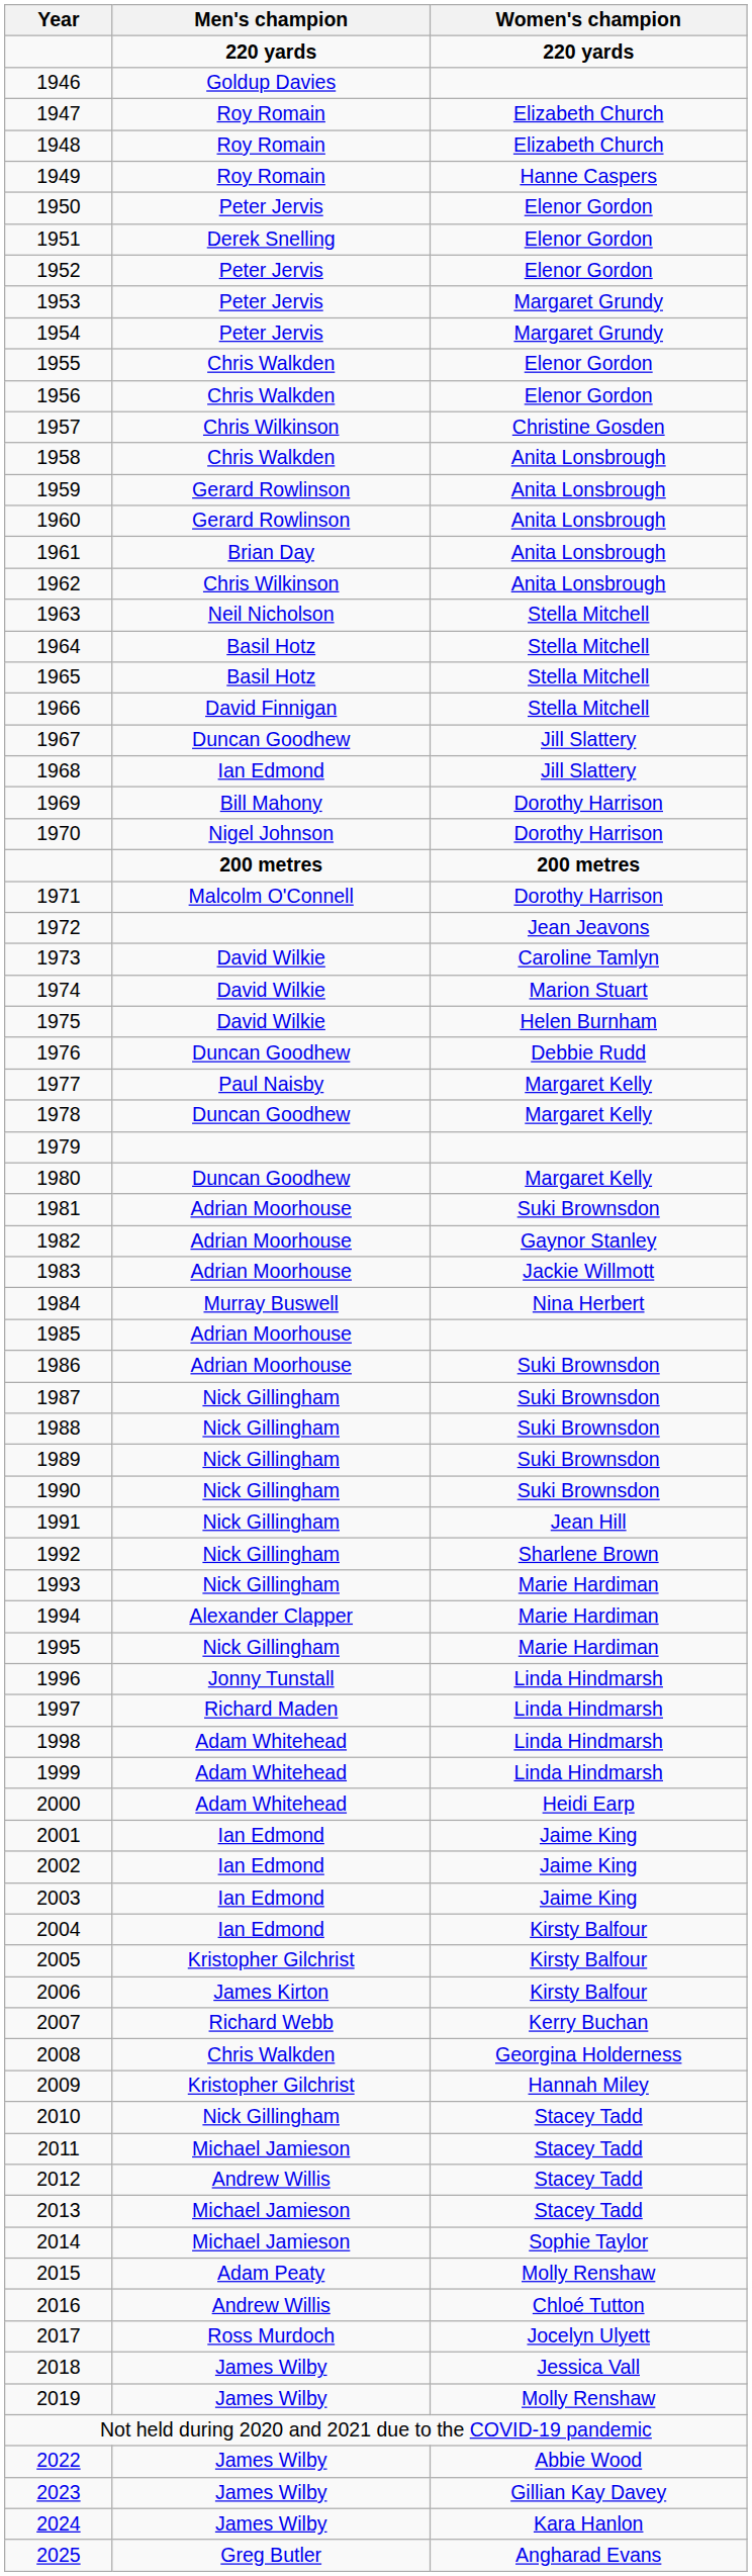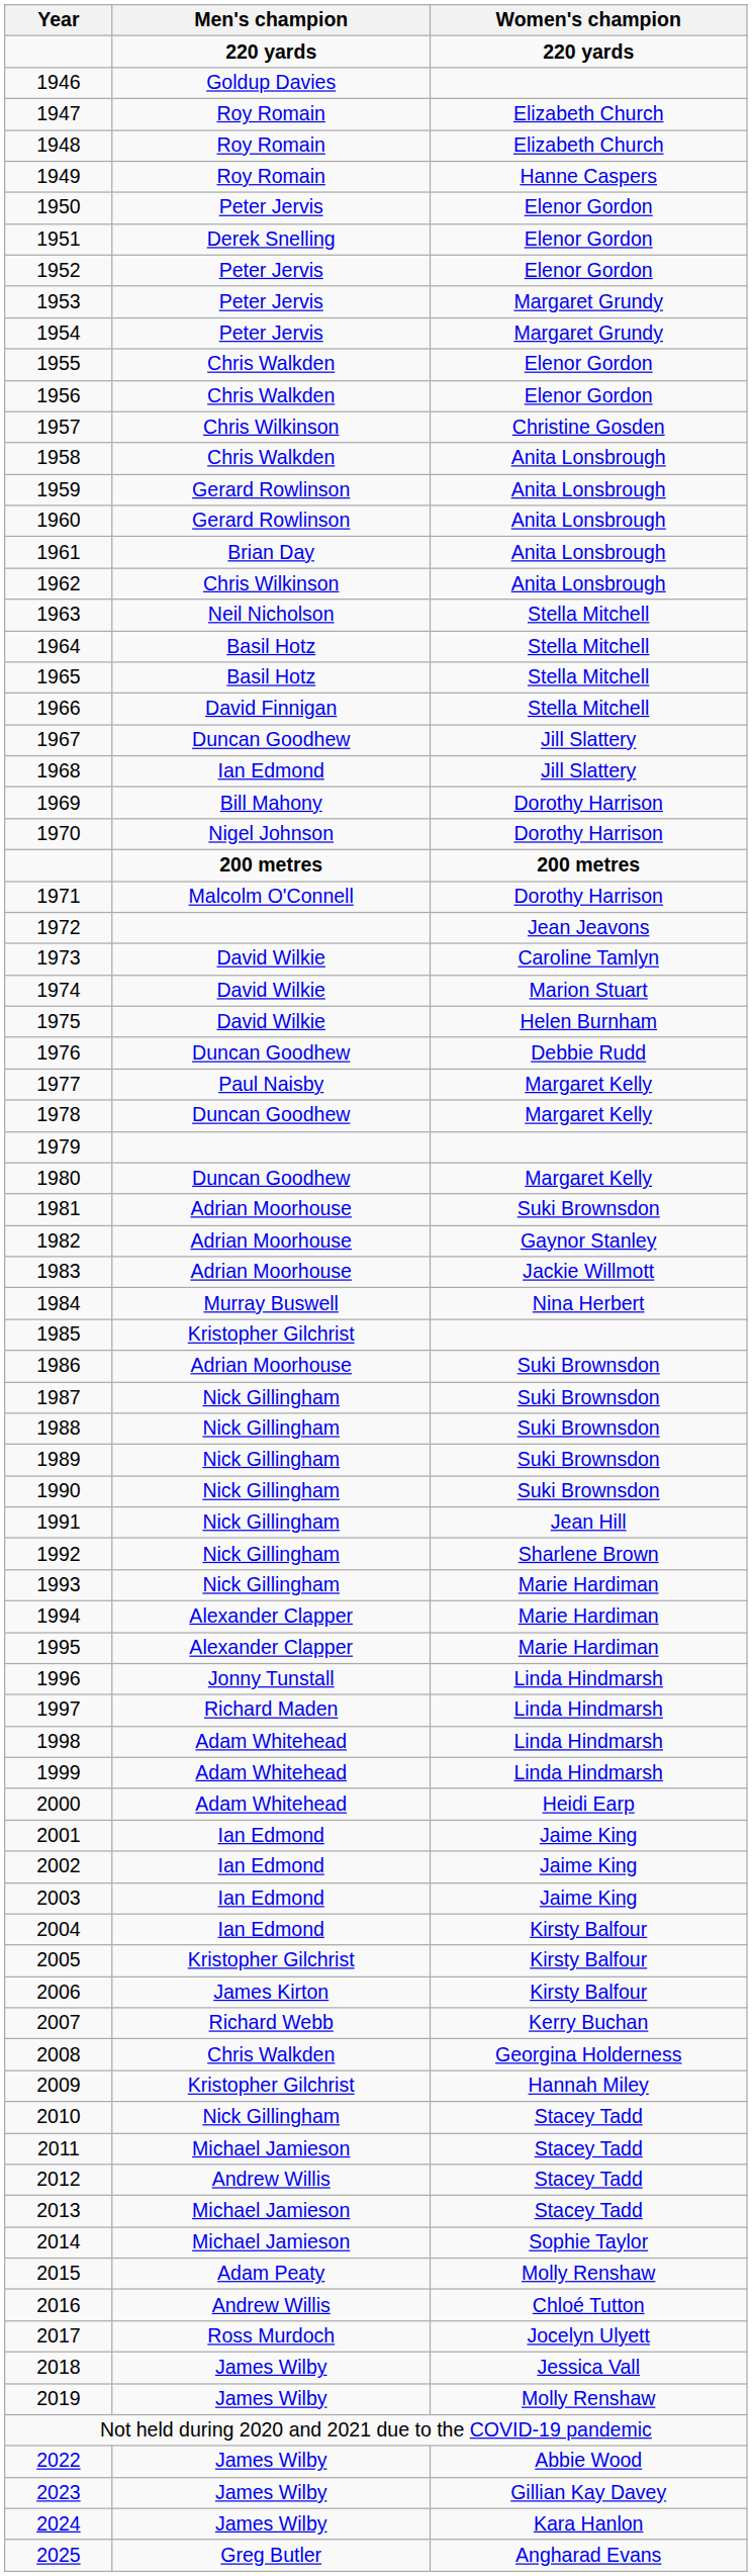 <table class="wikitable sortable" style="text-align:center">
 <tr>
 <th width=80>Year</th>
 <th width=250>Men's champion</th>
 <th width=250>Women's champion</th>
 </tr>
 <tr>
 <td></td>
 <td><strong>220 yards</strong></td>
 <td><strong>220 yards</strong></td>
 </tr>
 <tr>
 <td>1946</td>
 <td><a href='#'>Goldup Davies</a></td>
 <td></td>
 </tr>
 <tr>
 <td>1947</td>
 <td><a href='#'>Roy Romain</a></td>
 <td><a href='#'>Elizabeth Church</a></td>
 </tr>
 <tr>
 <td>1948</td>
 <td><a href='#'>Roy Romain</a></td>
 <td><a href='#'>Elizabeth Church</a></td>
 </tr>
 <tr>
 <td>1949</td>
 <td><a href='#'>Roy Romain</a></td>
 <td><a href='#'>Hanne Caspers</a></td>
 </tr>
 <tr>
 <td>1950</td>
 <td><a href='#'>Peter Jervis</a></td>
 <td><a href='#'>Elenor Gordon</a></td>
 </tr>
 <tr>
 <td>1951</td>
 <td><a href='#'>Derek Snelling</a></td>
 <td><a href='#'>Elenor Gordon</a></td>
 </tr>
 <tr>
 <td>1952</td>
 <td><a href='#'>Peter Jervis</a></td>
 <td><a href='#'>Elenor Gordon</a></td>
 </tr>
 <tr>
 <td>1953</td>
 <td><a href='#'>Peter Jervis</a></td>
 <td><a href='#'>Margaret Grundy</a></td>
 </tr>
 <tr>
 <td>1954</td>
 <td><a href='#'>Peter Jervis</a></td>
 <td><a href='#'>Margaret Grundy</a></td>
 </tr>
 <tr>
 <td>1955</td>
 <td><a href='#'>Chris Walkden</a></td>
 <td><a href='#'>Elenor Gordon</a></td>
 </tr>
 <tr>
 <td>1956</td>
 <td><a href='#'>Chris Walkden</a></td>
 <td><a href='#'>Elenor Gordon</a></td>
 </tr>
 <tr>
 <td>1957</td>
 <td><a href='#'>Chris Wilkinson</a></td>
 <td><a href='#'>Christine Gosden</a></td>
 </tr>
 <tr>
 <td>1958</td>
 <td><a href='#'>Chris Walkden</a></td>
 <td><a href='#'>Anita Lonsbrough</a></td>
 </tr>
 <tr>
 <td>1959</td>
 <td><a href='#'>Gerard Rowlinson</a></td>
 <td><a href='#'>Anita Lonsbrough</a></td>
 </tr>
 <tr>
 <td>1960</td>
 <td><a href='#'>Gerard Rowlinson</a></td>
 <td><a href='#'>Anita Lonsbrough</a></td>
 </tr>
 <tr>
 <td>1961</td>
 <td><a href='#'>Brian Day</a></td>
 <td><a href='#'>Anita Lonsbrough</a></td>
 </tr>
 <tr>
 <td>1962</td>
 <td><a href='#'>Chris Wilkinson</a></td>
 <td><a href='#'>Anita Lonsbrough</a></td>
 </tr>
 <tr>
 <td>1963</td>
 <td><a href='#'>Neil Nicholson</a></td>
 <td><a href='#'>Stella Mitchell</a></td>
 </tr>
 <tr>
 <td>1964</td>
 <td><a href='#'>Basil Hotz</a></td>
 <td><a href='#'>Stella Mitchell</a></td>
 </tr>
 <tr>
 <td>1965</td>
 <td><a href='#'>Basil Hotz</a></td>
 <td><a href='#'>Stella Mitchell</a></td>
 </tr>
 <tr>
 <td>1966</td>
 <td><a href='#'>David Finnigan</a></td>
 <td><a href='#'>Stella Mitchell</a></td>
 </tr>
 <tr>
 <td>1967</td>
 <td><a href='#'>Duncan Goodhew</a></td>
 <td><a href='#'>Jill Slattery</a></td>
 </tr>
 <tr>
 <td>1968</td>
 <td><a href='#'>Ian Edmond</a></td>
 <td><a href='#'>Jill Slattery</a></td>
 </tr>
 <tr>
 <td>1969</td>
 <td><a href='#'>Bill Mahony</a></td>
 <td><a href='#'>Dorothy Harrison</a></td>
 </tr>
 <tr>
 <td>1970</td>
 <td><a href='#'>Nigel Johnson</a></td>
 <td><a href='#'>Dorothy Harrison</a></td>
 </tr>
 <tr>
 <td></td>
 <td><strong>200 metres</strong></td>
 <td><strong>200 metres</strong></td>
 </tr>
 <tr>
 <td>1971</td>
 <td><a href='#'>Malcolm O'Connell</a></td>
 <td><a href='#'>Dorothy Harrison</a></td>
 </tr>
 <tr>
 <td>1972</td>
 <td></td>
 <td><a href='#'>Jean Jeavons</a></td>
 </tr>
 <tr>
 <td>1973</td>
 <td><a href='#'>David Wilkie</a></td>
 <td><a href='#'>Caroline Tamlyn</a></td>
 </tr>
 <tr>
 <td>1974</td>
 <td><a href='#'>David Wilkie</a></td>
 <td><a href='#'>Marion Stuart</a></td>
 </tr>
 <tr>
 <td>1975</td>
 <td><a href='#'>David Wilkie</a></td>
 <td><a href='#'>Helen Burnham</a></td>
 </tr>
 <tr>
 <td>1976</td>
 <td><a href='#'>Duncan Goodhew</a></td>
 <td><a href='#'>Debbie Rudd</a></td>
 </tr>
 <tr>
 <td>1977</td>
 <td><a href='#'>Paul Naisby</a></td>
 <td><a href='#'>Margaret Kelly</a></td>
 </tr>
 <tr>
 <td>1978</td>
 <td><a href='#'>Duncan Goodhew</a></td>
 <td><a href='#'>Margaret Kelly</a></td>
 </tr>
 <tr>
 <td>1979</td>
 <td></td>
 <td></td>
 </tr>
 <tr>
 <td>1980</td>
 <td><a href='#'>Duncan Goodhew</a></td>
 <td><a href='#'>Margaret Kelly</a></td>
 </tr>
 <tr>
 <td>1981</td>
 <td><a href='#'>Adrian Moorhouse</a></td>
 <td><a href='#'>Suki Brownsdon</a></td>
 </tr>
 <tr>
 <td>1982</td>
 <td><a href='#'>Adrian Moorhouse</a></td>
 <td><a href='#'>Gaynor Stanley</a></td>
 </tr>
 <tr>
 <td>1983</td>
 <td><a href='#'>Adrian Moorhouse</a></td>
 <td><a href='#'>Jackie Willmott</a></td>
 </tr>
 <tr>
 <td>1984</td>
 <td><a href='#'>Murray Buswell</a></td>
 <td><a href='#'>Nina Herbert</a></td>
 </tr>
 <tr>
 <td>1985</td>
-<td><a href='#'>Adrian Moorhouse</a></td>
+<td><a href='#'>Kristopher Gilchrist</a></td>
 <td></td>
 </tr>
 <tr>
 <td>1986</td>
 <td><a href='#'>Adrian Moorhouse</a></td>
 <td><a href='#'>Suki Brownsdon</a></td>
 </tr>
 <tr>
 <td>1987</td>
 <td><a href='#'>Nick Gillingham</a></td>
 <td><a href='#'>Suki Brownsdon</a></td>
 </tr>
 <tr>
 <td>1988</td>
 <td><a href='#'>Nick Gillingham</a></td>
 <td><a href='#'>Suki Brownsdon</a></td>
 </tr>
 <tr>
 <td>1989</td>
 <td><a href='#'>Nick Gillingham</a></td>
 <td><a href='#'>Suki Brownsdon</a></td>
 </tr>
 <tr>
 <td>1990</td>
 <td><a href='#'>Nick Gillingham</a></td>
 <td><a href='#'>Suki Brownsdon</a></td>
 </tr>
 <tr>
 <td>1991</td>
 <td><a href='#'>Nick Gillingham</a></td>
 <td><a href='#'>Jean Hill</a></td>
 </tr>
 <tr>
 <td>1992</td>
 <td><a href='#'>Nick Gillingham</a></td>
 <td><a href='#'>Sharlene Brown</a></td>
 </tr>
 <tr>
 <td>1993</td>
 <td><a href='#'>Nick Gillingham</a></td>
 <td><a href='#'>Marie Hardiman</a></td>
 </tr>
 <tr>
 <td>1994</td>
 <td><a href='#'>Alexander Clapper</a></td>
 <td><a href='#'>Marie Hardiman</a></td>
 </tr>
 <tr>
 <td>1995</td>
-<td><a href='#'>Nick Gillingham</a></td>
+<td><a href='#'>Alexander Clapper</a></td>
 <td><a href='#'>Marie Hardiman</a></td>
 </tr>
 <tr>
 <td>1996</td>
 <td><a href='#'>Jonny Tunstall</a></td>
 <td><a href='#'>Linda Hindmarsh</a></td>
 </tr>
 <tr>
 <td>1997</td>
 <td><a href='#'>Richard Maden</a></td>
 <td><a href='#'>Linda Hindmarsh</a></td>
 </tr>
 <tr>
 <td>1998</td>
 <td><a href='#'>Adam Whitehead</a></td>
 <td><a href='#'>Linda Hindmarsh</a></td>
 </tr>
 <tr>
 <td>1999</td>
 <td><a href='#'>Adam Whitehead</a></td>
 <td><a href='#'>Linda Hindmarsh</a></td>
 </tr>
 <tr>
 <td>2000</td>
 <td><a href='#'>Adam Whitehead</a></td>
 <td><a href='#'>Heidi Earp</a></td>
 </tr>
 <tr>
 <td>2001</td>
 <td><a href='#'>Ian Edmond</a></td>
 <td><a href='#'>Jaime King</a></td>
 </tr>
 <tr>
 <td>2002</td>
 <td><a href='#'>Ian Edmond</a></td>
 <td><a href='#'>Jaime King</a></td>
 </tr>
 <tr>
 <td>2003</td>
 <td><a href='#'>Ian Edmond</a></td>
 <td><a href='#'>Jaime King</a></td>
 </tr>
 <tr>
 <td>2004</td>
 <td><a href='#'>Ian Edmond</a></td>
 <td><a href='#'>Kirsty Balfour</a></td>
 </tr>
 <tr>
 <td>2005</td>
 <td><a href='#'>Kristopher Gilchrist</a></td>
 <td><a href='#'>Kirsty Balfour</a></td>
 </tr>
 <tr>
 <td>2006</td>
 <td><a href='#'>James Kirton</a></td>
 <td><a href='#'>Kirsty Balfour</a></td>
 </tr>
 <tr>
 <td>2007</td>
 <td><a href='#'>Richard Webb</a></td>
 <td><a href='#'>Kerry Buchan</a></td>
 </tr>
 <tr>
 <td>2008</td>
 <td><a href='#'>Chris Walkden</a></td>
 <td><a href='#'>Georgina Holderness</a></td>
 </tr>
 <tr>
 <td>2009</td>
 <td><a href='#'>Kristopher Gilchrist</a></td>
 <td><a href='#'>Hannah Miley</a></td>
 </tr>
 <tr>
 <td>2010</td>
 <td><a href='#'>Nick Gillingham</a></td>
 <td><a href='#'>Stacey Tadd</a></td>
 </tr>
 <tr>
 <td>2011</td>
 <td><a href='#'>Michael Jamieson</a></td>
 <td><a href='#'>Stacey Tadd</a></td>
 </tr>
 <tr>
 <td>2012</td>
 <td><a href='#'>Andrew Willis</a></td>
 <td><a href='#'>Stacey Tadd</a></td>
 </tr>
 <tr>
 <td>2013</td>
 <td><a href='#'>Michael Jamieson</a></td>
 <td><a href='#'>Stacey Tadd</a></td>
 </tr>
 <tr>
 <td>2014</td>
 <td><a href='#'>Michael Jamieson</a></td>
 <td><a href='#'>Sophie Taylor</a></td>
 </tr>
 <tr>
 <td>2015</td>
 <td><a href='#'>Adam Peaty</a></td>
 <td><a href='#'>Molly Renshaw</a></td>
 </tr>
 <tr>
 <td>2016</td>
 <td><a href='#'>Andrew Willis</a></td>
 <td><a href='#'>Chloé Tutton</a></td>
 </tr>
 <tr>
 <td>2017</td>
 <td><a href='#'>Ross Murdoch</a></td>
 <td><a href='#'>Jocelyn Ulyett</a></td>
 </tr>
 <tr>
 <td>2018</td>
 <td><a href='#'>James Wilby</a></td>
 <td><a href='#'>Jessica Vall</a></td>
 </tr>
 <tr>
 <td>2019</td>
 <td><a href='#'>James Wilby</a></td>
 <td><a href='#'>Molly Renshaw</a></td>
 </tr>
 <tr>
 <td colspan=4>Not held during 2020 and 2021 due to the <a href='#'>COVID-19 pandemic</a></td>
 </tr>
 <tr>
 <td><a href='#'>2022</a></td>
 <td><a href='#'>James Wilby</a></td>
 <td><a href='#'>Abbie Wood</a></td>
 </tr>
 <tr>
 <td><a href='#'>2023</a></td>
 <td><a href='#'>James Wilby</a></td>
 <td><a href='#'>Gillian Kay Davey</a></td>
 </tr>
 <tr>
 <td><a href='#'>2024</a></td>
 <td><a href='#'>James Wilby</a></td>
 <td><a href='#'>Kara Hanlon</a></td>
 </tr>
 <tr>
 <td><a href='#'>2025</a></td>
 <td><a href='#'>Greg Butler</a></td>
 <td><a href='#'>Angharad Evans</a></td>
 </tr>
 </table>
